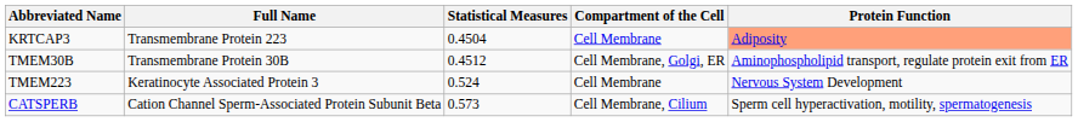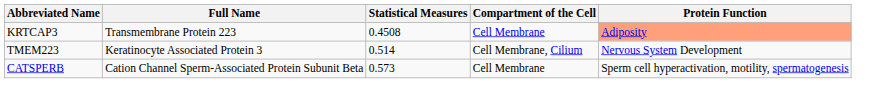 <table class="wikitable sortable">
 <tr>
 <th>Abbreviated Name</th>
 <th>Full Name</th>
 <th>Statistical Measures</th>
 <th>Compartment of the Cell</th>
 <th>Protein Function</th>
 </tr>
 <tr>
 <td>KRTCAP3</td>
 <td>Transmembrane Protein 223</td>
-<td>0.4504</td>
+<td>0.4508</td>
 <td><a href='#'>Cell Membrane</a></td>
 <td style="background: lightsalmon;"><a href='#'>Adiposity</a></td>
 </tr>
 <tr>
-<td>TMEM30B</td>
-<td>Transmembrane Protein 30B</td>
-<td>0.4512</td>
-<td>Cell Membrane, <a href='#'>Golgi</a>, ER</td>
-<td><a href='#'>Aminophospholipid</a> transport, regulate protein exit from <a href='#'>ER</a></td>
-</tr>
-<tr>
 <td>TMEM223</td>
 <td>Keratinocyte Associated Protein 3</td>
-<td>0.524</td>
-<td>Cell Membrane</td>
+<td>0.514</td>
+<td>Cell Membrane, <a href='#'>Cilium</a></td>
 <td><a href='#'>Nervous System</a> Development</td>
 </tr>
 <tr>
 <td><a href='#'>CATSPERB</a></td>
 <td>Cation Channel Sperm-Associated Protein Subunit Beta</td>
 <td>0.573</td>
-<td>Cell Membrane, <a href='#'>Cilium</a></td>
+<td>Cell Membrane</td>
 <td>Sperm cell hyperactivation, motility, <a href='#'>spermatogenesis</a></td>
 </tr>
 </table>
